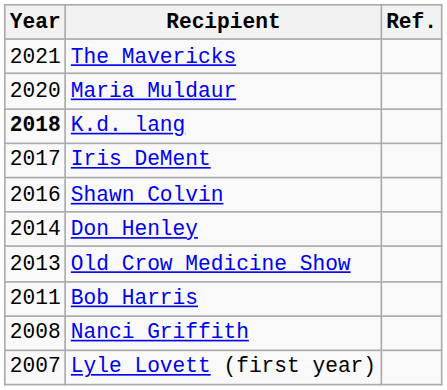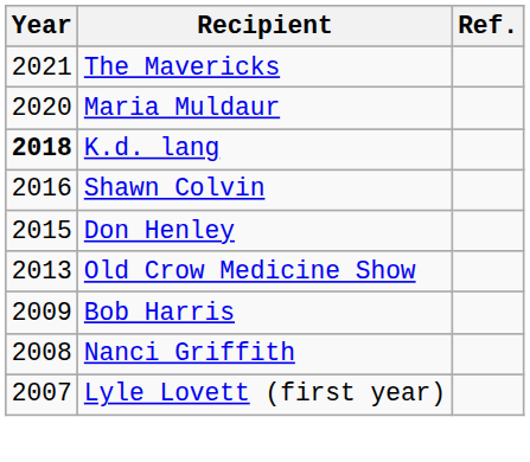 <table class="wikitable">
 <tr>
 <th>Year</th>
 <th>Recipient</th>
 <th>Ref.</th>
 </tr>
 <tr>
 <td>2021</td>
 <td><a href='#'>The Mavericks</a></td>
 <td></td>
 </tr>
 <tr>
 <td>2020</td>
 <td><a href='#'>Maria Muldaur</a></td>
 <td></td>
 </tr>
 <tr>
 <td><strong>2018</strong></td>
 <td><a href='#'>K.d. lang</a></td>
 <td></td>
 </tr>
 <tr>
-<td>2017</td>
-<td><a href='#'>Iris DeMent</a></td>
-<td></td>
-</tr>
-<tr>
 <td>2016</td>
 <td><a href='#'>Shawn Colvin</a></td>
 <td></td>
 </tr>
 <tr>
-<td>2014</td>
+<td>2015</td>
 <td><a href='#'>Don Henley</a></td>
 <td></td>
 </tr>
 <tr>
 <td>2013</td>
 <td><a href='#'>Old Crow Medicine Show</a></td>
 <td></td>
 </tr>
 <tr>
-<td>2011</td>
+<td>2009</td>
 <td><a href='#'>Bob Harris</a></td>
 <td></td>
 </tr>
 <tr>
 <td>2008</td>
 <td><a href='#'>Nanci Griffith</a></td>
 <td></td>
 </tr>
 <tr>
 <td>2007</td>
 <td><a href='#'>Lyle Lovett</a> (first year)</td>
 <td></td>
 </tr>
 </table>
